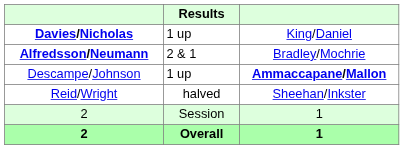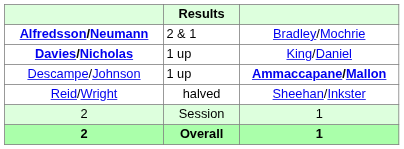 <table border="1" cellpadding="3" style="border-collapse:collapse; text-align:center;">
 <tr style="background:#dfd;">
 <th style="width:12em;"></th>
 <th style="width:5.5em;">Results</th>
 <th style="width:12em;"></th>
 </tr>
 <tr>
+<td><strong><a href='#'>Alfredsson</a>/<a href='#'>Neumann</a></strong></td>
+<td align=left> 2 & 1</td>
+<td><a href='#'>Bradley</a>/<a href='#'>Mochrie</a></td>
+</tr>
+<tr>
 <td><strong><a href='#'>Davies</a>/<a href='#'>Nicholas</a></strong></td>
 <td align=left> 1 up</td>
 <td><a href='#'>King</a>/<a href='#'>Daniel</a></td>
-</tr>
-<tr>
-<td><strong><a href='#'>Alfredsson</a>/<a href='#'>Neumann</a></strong></td>
-<td align=left> 2 & 1</td>
-<td><a href='#'>Bradley</a>/<a href='#'>Mochrie</a></td>
 </tr>
 <tr>
 <td><a href='#'>Descampe</a>/<a href='#'>Johnson</a></td>
 <td align=left> 1 up</td>
 <td><strong><a href='#'>Ammaccapane</a>/<a href='#'>Mallon</a></strong></td>
 </tr>
 <tr>
 <td><a href='#'>Reid</a>/<a href='#'>Wright</a></td>
 <td>halved</td>
 <td><a href='#'>Sheehan</a>/<a href='#'>Inkster</a></td>
 </tr>
 <tr style="background:#dfd;">
 <td>2</td>
 <td>Session</td>
 <td>1</td>
 </tr>
 <tr style="background:#afa;">
 <th>2</th>
 <th>Overall</th>
 <th>1</th>
 </tr>
 </table>
